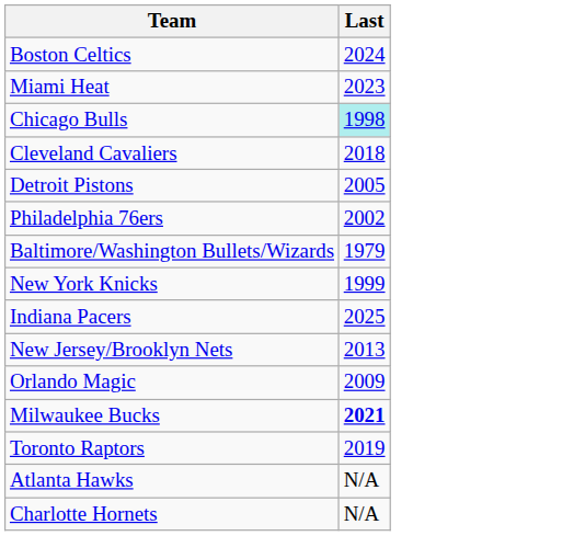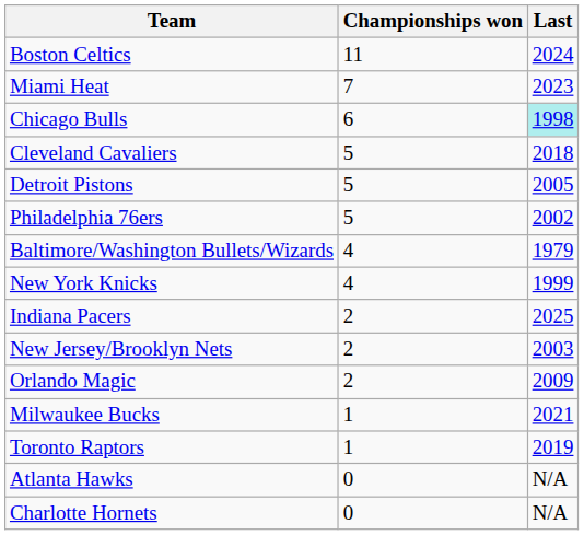 <table class="wikitable sortable">
 <tr>
 <th>Team</th>
+<th>Championships won</th>
 <th>Last</th>
 </tr>
 <tr>
 <td><a href='#'>Boston Celtics</a></td>
+<td>11</td>
 <td><a href='#'>2024</a></td>
 </tr>
 <tr>
 <td><a href='#'>Miami Heat</a></td>
+<td>7</td>
 <td><a href='#'>2023</a></td>
 </tr>
 <tr>
 <td><a href='#'>Chicago Bulls</a></td>
+<td>6</td>
 <td style="background: paleturquoise;"><a href='#'>1998</a></td>
 </tr>
 <tr>
 <td><a href='#'>Cleveland Cavaliers</a></td>
+<td>5</td>
 <td><a href='#'>2018</a></td>
 </tr>
 <tr>
 <td><a href='#'>Detroit Pistons</a></td>
+<td>5</td>
 <td><a href='#'>2005</a></td>
 </tr>
 <tr>
 <td><a href='#'>Philadelphia 76ers</a></td>
+<td>5</td>
 <td><a href='#'>2002</a></td>
 </tr>
 <tr>
 <td><a href='#'>Baltimore/Washington Bullets/Wizards</a></td>
+<td>4</td>
 <td><a href='#'>1979</a></td>
 </tr>
 <tr>
 <td><a href='#'>New York Knicks</a></td>
+<td>4</td>
 <td><a href='#'>1999</a></td>
 </tr>
 <tr>
 <td><a href='#'>Indiana Pacers</a></td>
+<td>2</td>
 <td><a href='#'>2025</a></td>
 </tr>
 <tr>
 <td><a href='#'>New Jersey/Brooklyn Nets</a></td>
-<td><a href='#'>2013</a></td>
+<td>2</td>
+<td><a href='#'>2003</a></td>
 </tr>
 <tr>
 <td><a href='#'>Orlando Magic</a></td>
+<td>2</td>
 <td><a href='#'>2009</a></td>
 </tr>
 <tr>
 <td><a href='#'>Milwaukee Bucks</a></td>
-<td><strong><a href='#'>2021</a></strong></td>
+<td>1</td>
+<td><a href='#'>2021</a></td>
 </tr>
 <tr>
 <td><a href='#'>Toronto Raptors</a></td>
+<td>1</td>
 <td><a href='#'>2019</a></td>
 </tr>
 <tr>
 <td><a href='#'>Atlanta Hawks</a></td>
+<td>0</td>
 <td>N/A</td>
 </tr>
 <tr>
 <td><a href='#'>Charlotte Hornets</a></td>
+<td>0</td>
 <td>N/A</td>
 </tr>
 </table>
